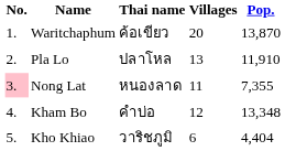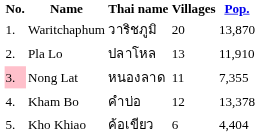 <table>
 <tr>
 <th>No.</th>
 <th>Name</th>
 <th>Thai name</th>
 <th>Villages</th>
 <th><a href='#'>Pop.</a></th>
 </tr>
 <tr>
 <td>1.</td>
 <td>Waritchaphum</td>
-<td>ค้อเขียว</td>
+<td>วาริชภูมิ</td>
 <td>20</td>
 <td>13,870</td>
 <td></td>
 </tr>
 <tr>
 <td>2.</td>
 <td>Pla Lo</td>
 <td>ปลาโหล</td>
 <td>13</td>
 <td>11,910</td>
 <td></td>
 </tr>
 <tr>
 <td style="background: pink;">3.</td>
 <td>Nong Lat</td>
 <td>หนองลาด</td>
 <td>11</td>
 <td>7,355</td>
 <td></td>
 </tr>
 <tr>
 <td>4.</td>
 <td>Kham Bo</td>
 <td>คำบ่อ</td>
 <td>12</td>
-<td>13,348</td>
+<td>13,378</td>
 <td></td>
 </tr>
 <tr>
 <td>5.</td>
 <td>Kho Khiao</td>
-<td>วาริชภูมิ</td>
+<td>ค้อเขียว</td>
 <td>6</td>
 <td>4,404</td>
 <td></td>
 </tr>
 </table>
